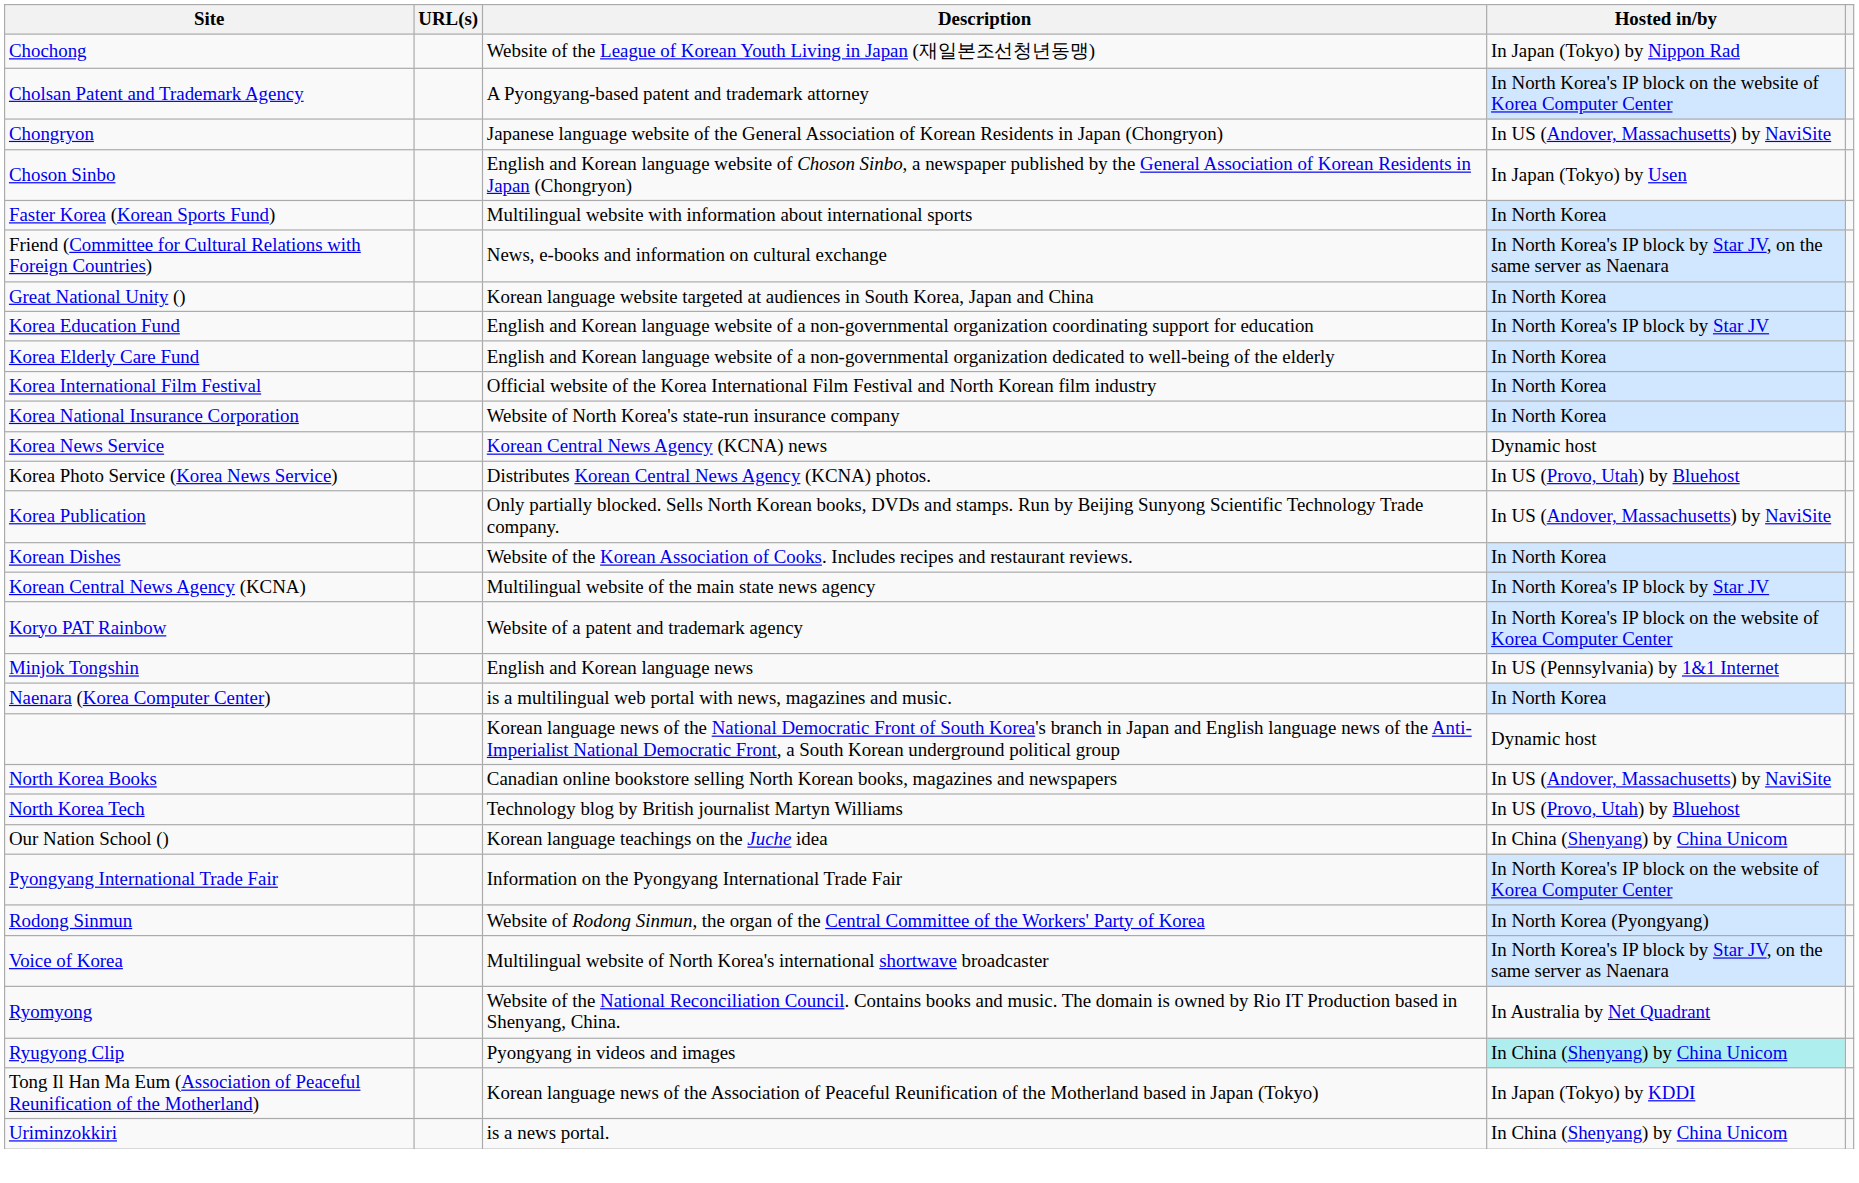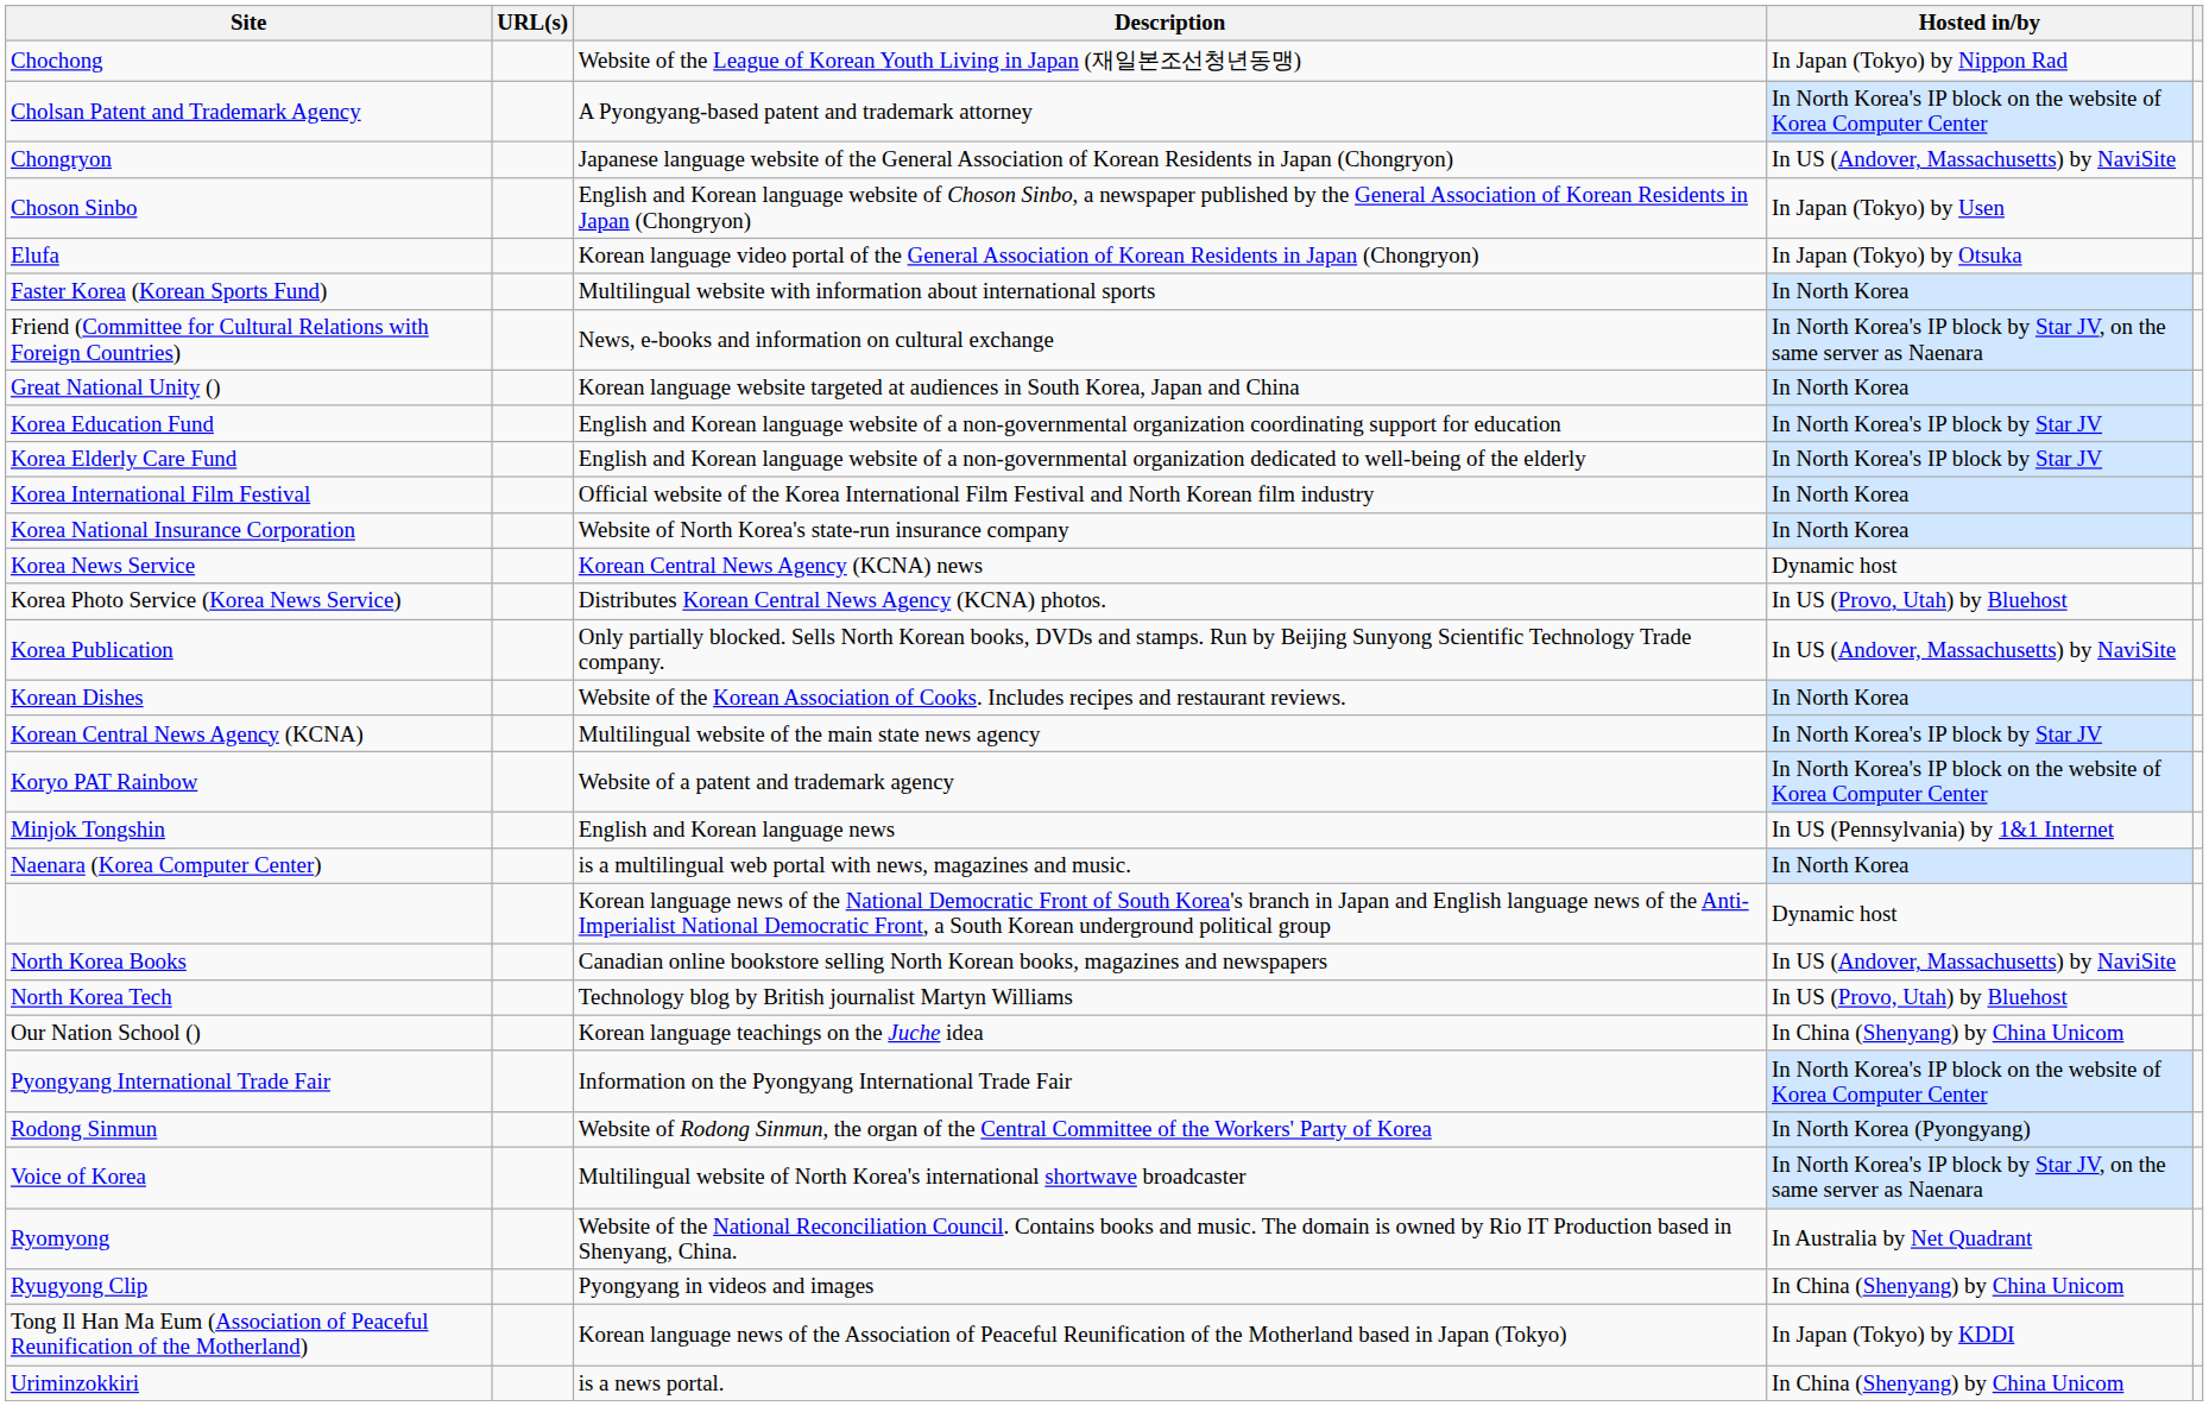 <table class="wikitable sortable">
 <tr>
 <th>Site</th>
 <th>URL(s)</th>
 <th>Description</th>
 <th>Hosted in/by</th>
 <th class="unsortable"></th>
 </tr>
 <tr>
 <td><a href='#'>Chochong</a></td>
 <td><code></code></td>
 <td>Website of the <a href='#'>League of Korean Youth Living in Japan</a> (재일본조선청년동맹)</td>
 <td>In Japan (Tokyo) by <a href='#'>Nippon Rad</a></td>
 <td></td>
 </tr>
 <tr>
 <td><a href='#'>Cholsan Patent and Trademark Agency</a></td>
 <td><code></code></td>
 <td>A Pyongyang-based patent and trademark attorney</td>
 <td style="background-color: #D0E7FF">In North Korea's IP block on the website of <a href='#'>Korea Computer Center</a></td>
 <td></td>
 </tr>
 <tr>
 <td><a href='#'>Chongryon</a></td>
 <td><code></code></td>
 <td>Japanese language website of the General Association of Korean Residents in Japan (Chongryon)</td>
 <td>In US (<a href='#'>Andover, Massachusetts</a>) by <a href='#'>NaviSite</a></td>
 <td></td>
 </tr>
 <tr>
 <td><a href='#'>Choson Sinbo</a></td>
 <td><code></code></td>
 <td>English and Korean language website of <em>Choson Sinbo</em>, a newspaper published by the <a href='#'>General Association of Korean Residents in Japan</a> (Chongryon)</td>
 <td>In Japan (Tokyo) by <a href='#'>Usen</a></td>
 <td></td>
 </tr>
 <tr>
+<td><a href='#'>Elufa</a></td>
+<td><code></code></td>
+<td>Korean language video portal of the <a href='#'>General Association of Korean Residents in Japan</a> (Chongryon)</td>
+<td>In Japan (Tokyo) by <a href='#'>Otsuka</a></td>
+<td></td>
+</tr>
+<tr>
 <td><a href='#'>Faster Korea</a> (<a href='#'>Korean Sports Fund</a>)</td>
 <td></td>
 <td>Multilingual website with information about international sports</td>
 <td style="background-color: #D0E7FF">In North Korea</td>
 <td></td>
 </tr>
 <tr>
 <td>Friend (<a href='#'>Committee for Cultural Relations with Foreign Countries</a>)</td>
 <td><code></code></td>
 <td>News, e-books and information on cultural exchange</td>
 <td style="background-color: #D0E7FF">In North Korea's IP block by <a href='#'>Star JV</a>, on the same server as Naenara</td>
 <td></td>
 </tr>
 <tr>
 <td><a href='#'>Great National Unity</a> ()</td>
 <td><code></code></td>
 <td>Korean language website targeted at audiences in South Korea, Japan and China</td>
 <td style="background-color: #D0E7FF">In North Korea</td>
 <td><br></td>
 </tr>
 <tr>
 <td><a href='#'>Korea Education Fund</a></td>
 <td><code></code></td>
 <td>English and Korean language website of a non-governmental organization coordinating support for education</td>
 <td style="background-color: #D0E7FF">In North Korea's IP block by <a href='#'>Star JV</a></td>
 <td></td>
 </tr>
 <tr>
 <td><a href='#'>Korea Elderly Care Fund</a></td>
 <td><code></code></td>
 <td>English and Korean language website of a non-governmental organization dedicated to well-being of the elderly</td>
-<td style="background-color: #D0E7FF">In North Korea</td>
+<td style="background-color: #D0E7FF">In North Korea's IP block by <a href='#'>Star JV</a></td>
 <td></td>
 </tr>
 <tr>
 <td><a href='#'>Korea International Film Festival</a></td>
 <td></td>
 <td>Official website of the Korea International Film Festival and North Korean film industry</td>
 <td style="background-color: #D0E7FF">In North Korea</td>
 <td></td>
 </tr>
 <tr>
 <td><a href='#'>Korea National Insurance Corporation </a></td>
 <td><code></code></td>
 <td>Website of North Korea's state-run insurance company</td>
 <td style="background-color: #D0E7FF">In North Korea</td>
 <td></td>
 </tr>
 <tr>
 <td><a href='#'>Korea News Service</a></td>
 <td><code></code></td>
 <td><a href='#'>Korean Central News Agency</a> (KCNA) news</td>
 <td>Dynamic host</td>
 <td></td>
 </tr>
 <tr>
 <td>Korea Photo Service (<a href='#'>Korea News Service</a>)</td>
 <td><code></code></td>
 <td>Distributes <a href='#'>Korean Central News Agency</a> (KCNA) photos.</td>
 <td>In US (<a href='#'>Provo, Utah</a>) by <a href='#'>Bluehost</a></td>
 <td></td>
 </tr>
 <tr>
 <td><a href='#'>Korea Publication</a></td>
 <td><code></code><br><code></code></td>
 <td>Only partially blocked. Sells North Korean books, DVDs and stamps. Run by Beijing Sunyong Scientific Technology Trade company.</td>
 <td>In US (<a href='#'>Andover, Massachusetts</a>) by <a href='#'>NaviSite</a></td>
 <td></td>
 </tr>
 <tr>
 <td><a href='#'>Korean Dishes</a></td>
 <td><code></code></td>
 <td>Website of the <a href='#'>Korean Association of Cooks</a>. Includes recipes and restaurant reviews.</td>
 <td style="background-color: #D0E7FF">In North Korea</td>
 <td></td>
 </tr>
 <tr>
 <td><a href='#'>Korean Central News Agency</a> (KCNA)</td>
 <td><code></code></td>
 <td>Multilingual website of the main state news agency</td>
 <td style="background-color: #D0E7FF">In North Korea's IP block by <a href='#'>Star JV</a></td>
 <td></td>
 </tr>
 <tr>
 <td><a href='#'>Koryo PAT Rainbow</a></td>
 <td><code></code></td>
 <td>Website of a patent and trademark agency</td>
 <td style="background-color: #D0E7FF">In North Korea's IP block on the website of <a href='#'>Korea Computer Center</a></td>
 <td></td>
 </tr>
 <tr>
 <td><a href='#'>Minjok Tongshin</a></td>
 <td><code></code></td>
 <td>English and Korean language news</td>
 <td>In US (Pennsylvania) by <a href='#'>1&1 Internet</a></td>
 <td></td>
 </tr>
 <tr>
 <td><a href='#'>Naenara</a> (<a href='#'>Korea Computer Center</a>)</td>
 <td><code></code></td>
 <td> is a multilingual web portal with news, magazines and music.</td>
 <td style="background-color: #D0E7FF">In North Korea</td>
 <td></td>
 </tr>
 <tr>
 <td></td>
 <td></td>
 <td>Korean language news of the <a href='#'>National Democratic Front of South Korea</a>'s branch in Japan and English language news of the <a href='#'>Anti-Imperialist National Democratic Front</a>, a South Korean underground political group</td>
 <td>Dynamic host</td>
 <td></td>
 </tr>
 <tr>
 <td><a href='#'>North Korea Books</a></td>
 <td><code></code></td>
 <td>Canadian online bookstore selling North Korean books, magazines and newspapers</td>
 <td>In US (<a href='#'>Andover, Massachusetts</a>) by <a href='#'>NaviSite</a></td>
 <td></td>
 </tr>
 <tr>
 <td><a href='#'>North Korea Tech</a></td>
 <td><code></code></td>
 <td>Technology blog by British journalist Martyn Williams</td>
 <td>In US (<a href='#'>Provo, Utah</a>) by <a href='#'>Bluehost</a></td>
 <td></td>
 </tr>
 <tr>
 <td>Our Nation School ()</td>
 <td><code></code></td>
 <td>Korean language teachings on the <em><a href='#'>Juche</a></em> idea</td>
 <td>In China (<a href='#'>Shenyang</a>) by <a href='#'>China Unicom</a></td>
 <td></td>
 </tr>
 <tr>
 <td><a href='#'>Pyongyang International Trade Fair</a></td>
 <td><code></code></td>
 <td>Information on the Pyongyang International Trade Fair</td>
 <td style="background-color: #D0E7FF">In North Korea's IP block on the website of <a href='#'>Korea Computer Center</a></td>
 <td></td>
 </tr>
 <tr>
 <td><a href='#'>Rodong Sinmun</a></td>
 <td><code></code></td>
 <td>Website of <em>Rodong Sinmun</em>, the organ of the <a href='#'>Central Committee of the Workers' Party of Korea</a></td>
 <td style="background-color: #D0E7FF">In North Korea (Pyongyang)</td>
 <td></td>
 </tr>
 <tr>
 <td><a href='#'>Voice of Korea</a></td>
 <td><code></code></td>
 <td>Multilingual website of North Korea's international <a href='#'>shortwave</a> broadcaster</td>
 <td style="background-color: #D0E7FF">In North Korea's IP block by <a href='#'>Star JV</a>, on the same server as Naenara</td>
 <td></td>
 </tr>
 <tr>
 <td><a href='#'>Ryomyong</a></td>
 <td><code></code></td>
 <td>Website of the <a href='#'>National Reconciliation Council</a>. Contains books and music. The domain is owned by Rio IT Production based in Shenyang, China.</td>
 <td>In Australia by <a href='#'>Net Quadrant</a></td>
 <td></td>
 </tr>
 <tr>
 <td><a href='#'>Ryugyong Clip</a></td>
 <td><code></code></td>
 <td>Pyongyang in videos and images</td>
-<td style="background: paleturquoise;">In China (<a href='#'>Shenyang</a>) by <a href='#'>China Unicom</a></td>
+<td>In China (<a href='#'>Shenyang</a>) by <a href='#'>China Unicom</a></td>
 <td></td>
 </tr>
 <tr>
 <td>Tong Il Han Ma Eum (<a href='#'>Association of Peaceful Reunification of the Motherland</a>)</td>
 <td><code></code></td>
 <td>Korean language news of the Association of Peaceful Reunification of the Motherland based in Japan (Tokyo)</td>
 <td>In Japan (Tokyo) by <a href='#'>KDDI</a></td>
 <td></td>
 </tr>
 <tr>
 <td><a href='#'>Uriminzokkiri</a></td>
 <td><code></code></td>
 <td> is a news portal.</td>
 <td>In China (<a href='#'>Shenyang</a>) by <a href='#'>China Unicom</a></td>
 <td></td>
 </tr>
 </table>
